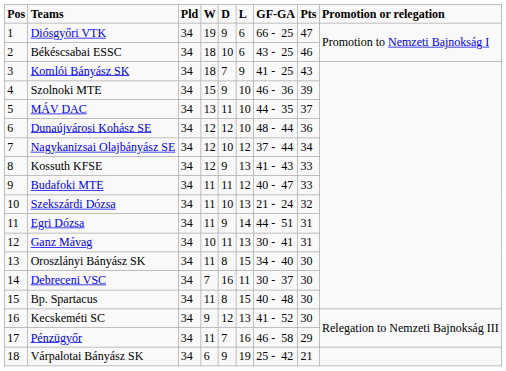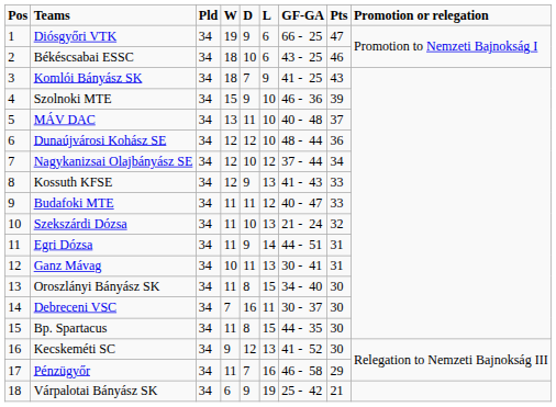 <table class="wikitable">
 <tr>
 <td><strong>Pos</strong></td>
 <td><strong>Teams</strong></td>
 <td><strong>Pld</strong></td>
 <td><strong>W</strong></td>
 <td><strong>D</strong></td>
 <td><strong>L</strong></td>
 <td><strong>GF-GA</strong></td>
 <td><strong>Pts</strong></td>
 <td><strong>Promotion or relegation</strong></td>
 </tr>
 <tr>
 <td>1</td>
 <td><a href='#'>Diósgyőri VTK</a></td>
 <td>34</td>
 <td>19</td>
 <td>9</td>
 <td>6</td>
 <td>66 -  25</td>
 <td>47</td>
 <td rowspan="2">Promotion to <a href='#'>Nemzeti Bajnokság I</a></td>
 </tr>
 <tr>
 <td>2</td>
 <td>Békéscsabai ESSC</td>
 <td>34</td>
 <td>18</td>
 <td>10</td>
 <td>6</td>
 <td>43 -  25</td>
 <td>46</td>
 </tr>
 <tr>
 <td>3</td>
 <td><a href='#'>Komlói Bányász SK</a></td>
 <td>34</td>
 <td>18</td>
 <td>7</td>
 <td>9</td>
 <td>41 -  25</td>
 <td>43</td>
 <td rowspan="13"></td>
 </tr>
 <tr>
 <td>4</td>
 <td>Szolnoki MTE</td>
 <td>34</td>
 <td>15</td>
 <td>9</td>
 <td>10</td>
 <td>46 -  36</td>
 <td>39</td>
 </tr>
 <tr>
 <td>5</td>
 <td><a href='#'>MÁV DAC</a></td>
 <td>34</td>
 <td>13</td>
 <td>11</td>
 <td>10</td>
-<td>44 -  35</td>
+<td>40 -  48</td>
 <td>37</td>
 </tr>
 <tr>
 <td>6</td>
 <td><a href='#'>Dunaújvárosi Kohász SE</a></td>
 <td>34</td>
 <td>12</td>
 <td>12</td>
 <td>10</td>
 <td>48 -  44</td>
 <td>36</td>
 </tr>
 <tr>
 <td>7</td>
 <td><a href='#'>Nagykanizsai Olajbányász SE</a></td>
 <td>34</td>
 <td>12</td>
 <td>10</td>
 <td>12</td>
 <td>37 -  44</td>
 <td>34</td>
 </tr>
 <tr>
 <td>8</td>
 <td>Kossuth KFSE</td>
 <td>34</td>
 <td>12</td>
 <td>9</td>
 <td>13</td>
 <td>41 -  43</td>
 <td>33</td>
 </tr>
 <tr>
 <td>9</td>
 <td><a href='#'>Budafoki MTE</a></td>
 <td>34</td>
 <td>11</td>
 <td>11</td>
 <td>12</td>
 <td>40 -  47</td>
 <td>33</td>
 </tr>
 <tr>
 <td>10</td>
 <td><a href='#'>Szekszárdi Dózsa</a></td>
 <td>34</td>
 <td>11</td>
 <td>10</td>
 <td>13</td>
 <td>21 -  24</td>
 <td>32</td>
 </tr>
 <tr>
 <td>11</td>
 <td><a href='#'>Egri Dózsa</a></td>
 <td>34</td>
 <td>11</td>
 <td>9</td>
 <td>14</td>
 <td>44 -  51</td>
 <td>31</td>
 </tr>
 <tr>
 <td>12</td>
 <td><a href='#'>Ganz Mávag</a></td>
 <td>34</td>
 <td>10</td>
 <td>11</td>
 <td>13</td>
 <td>30 -  41</td>
 <td>31</td>
 </tr>
 <tr>
 <td>13</td>
 <td>Oroszlányi Bányász SK</td>
 <td>34</td>
 <td>11</td>
 <td>8</td>
 <td>15</td>
 <td>34 -  40</td>
 <td>30</td>
 </tr>
 <tr>
 <td>14</td>
 <td><a href='#'>Debreceni VSC</a></td>
 <td>34</td>
 <td>7</td>
 <td>16</td>
 <td>11</td>
 <td>30 -  37</td>
 <td>30</td>
 </tr>
 <tr>
 <td>15</td>
 <td>Bp. Spartacus</td>
 <td>34</td>
 <td>11</td>
 <td>8</td>
 <td>15</td>
-<td>40 -  48</td>
+<td>44 -  35</td>
 <td>30</td>
 </tr>
 <tr>
 <td>16</td>
 <td>Kecskeméti SC</td>
 <td>34</td>
 <td>9</td>
 <td>12</td>
 <td>13</td>
 <td>41 -  52</td>
 <td>30</td>
 <td rowspan="2">Relegation to Nemzeti Bajnokság III</td>
 </tr>
 <tr>
 <td>17</td>
 <td><a href='#'>Pénzügyőr</a></td>
 <td>34</td>
 <td>11</td>
 <td>7</td>
 <td>16</td>
 <td>46 -  58</td>
 <td>29</td>
 </tr>
 <tr>
 <td>18</td>
 <td>Várpalotai Bányász SK</td>
 <td>34</td>
 <td>6</td>
 <td>9</td>
 <td>19</td>
 <td>25 -  42</td>
 <td>21</td>
 <td></td>
 </tr>
 </table>
